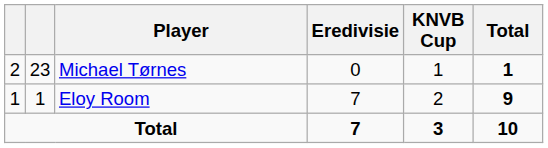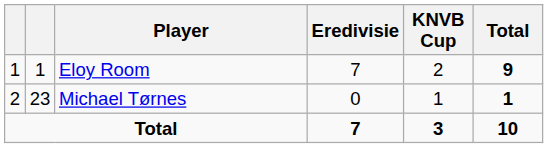 <table class="wikitable sortable" style="font-size: 95%; text-align: center;">
 <tr>
 <th width=10></th>
 <th width=10></th>
 <th width=200>Player</th>
 <th width=50>Eredivisie</th>
 <th width=50>KNVB Cup</th>
 <th width=50>Total</th>
 </tr>
 <tr>
+<td>1</td>
+<td>1</td>
+<td align="left"> <a href='#'>Eloy Room</a></td>
+<td>7</td>
+<td>2</td>
+<td><strong>9</strong></td>
+</tr>
+<tr>
 <td>2</td>
 <td>23</td>
 <td align="left"> <a href='#'>Michael Tørnes</a></td>
 <td>0</td>
 <td>1</td>
 <td><strong>1</strong></td>
 </tr>
 <tr>
-<td>1</td>
-<td>1</td>
-<td align="left"> <a href='#'>Eloy Room</a></td>
-<td>7</td>
-<td>2</td>
-<td><strong>9</strong></td>
-</tr>
-<tr>
 <td colspan="3"><strong>Total</strong></td>
 <td><strong>7</strong></td>
 <td><strong>3</strong></td>
 <td><strong>10</strong></td>
 </tr>
 </table>
